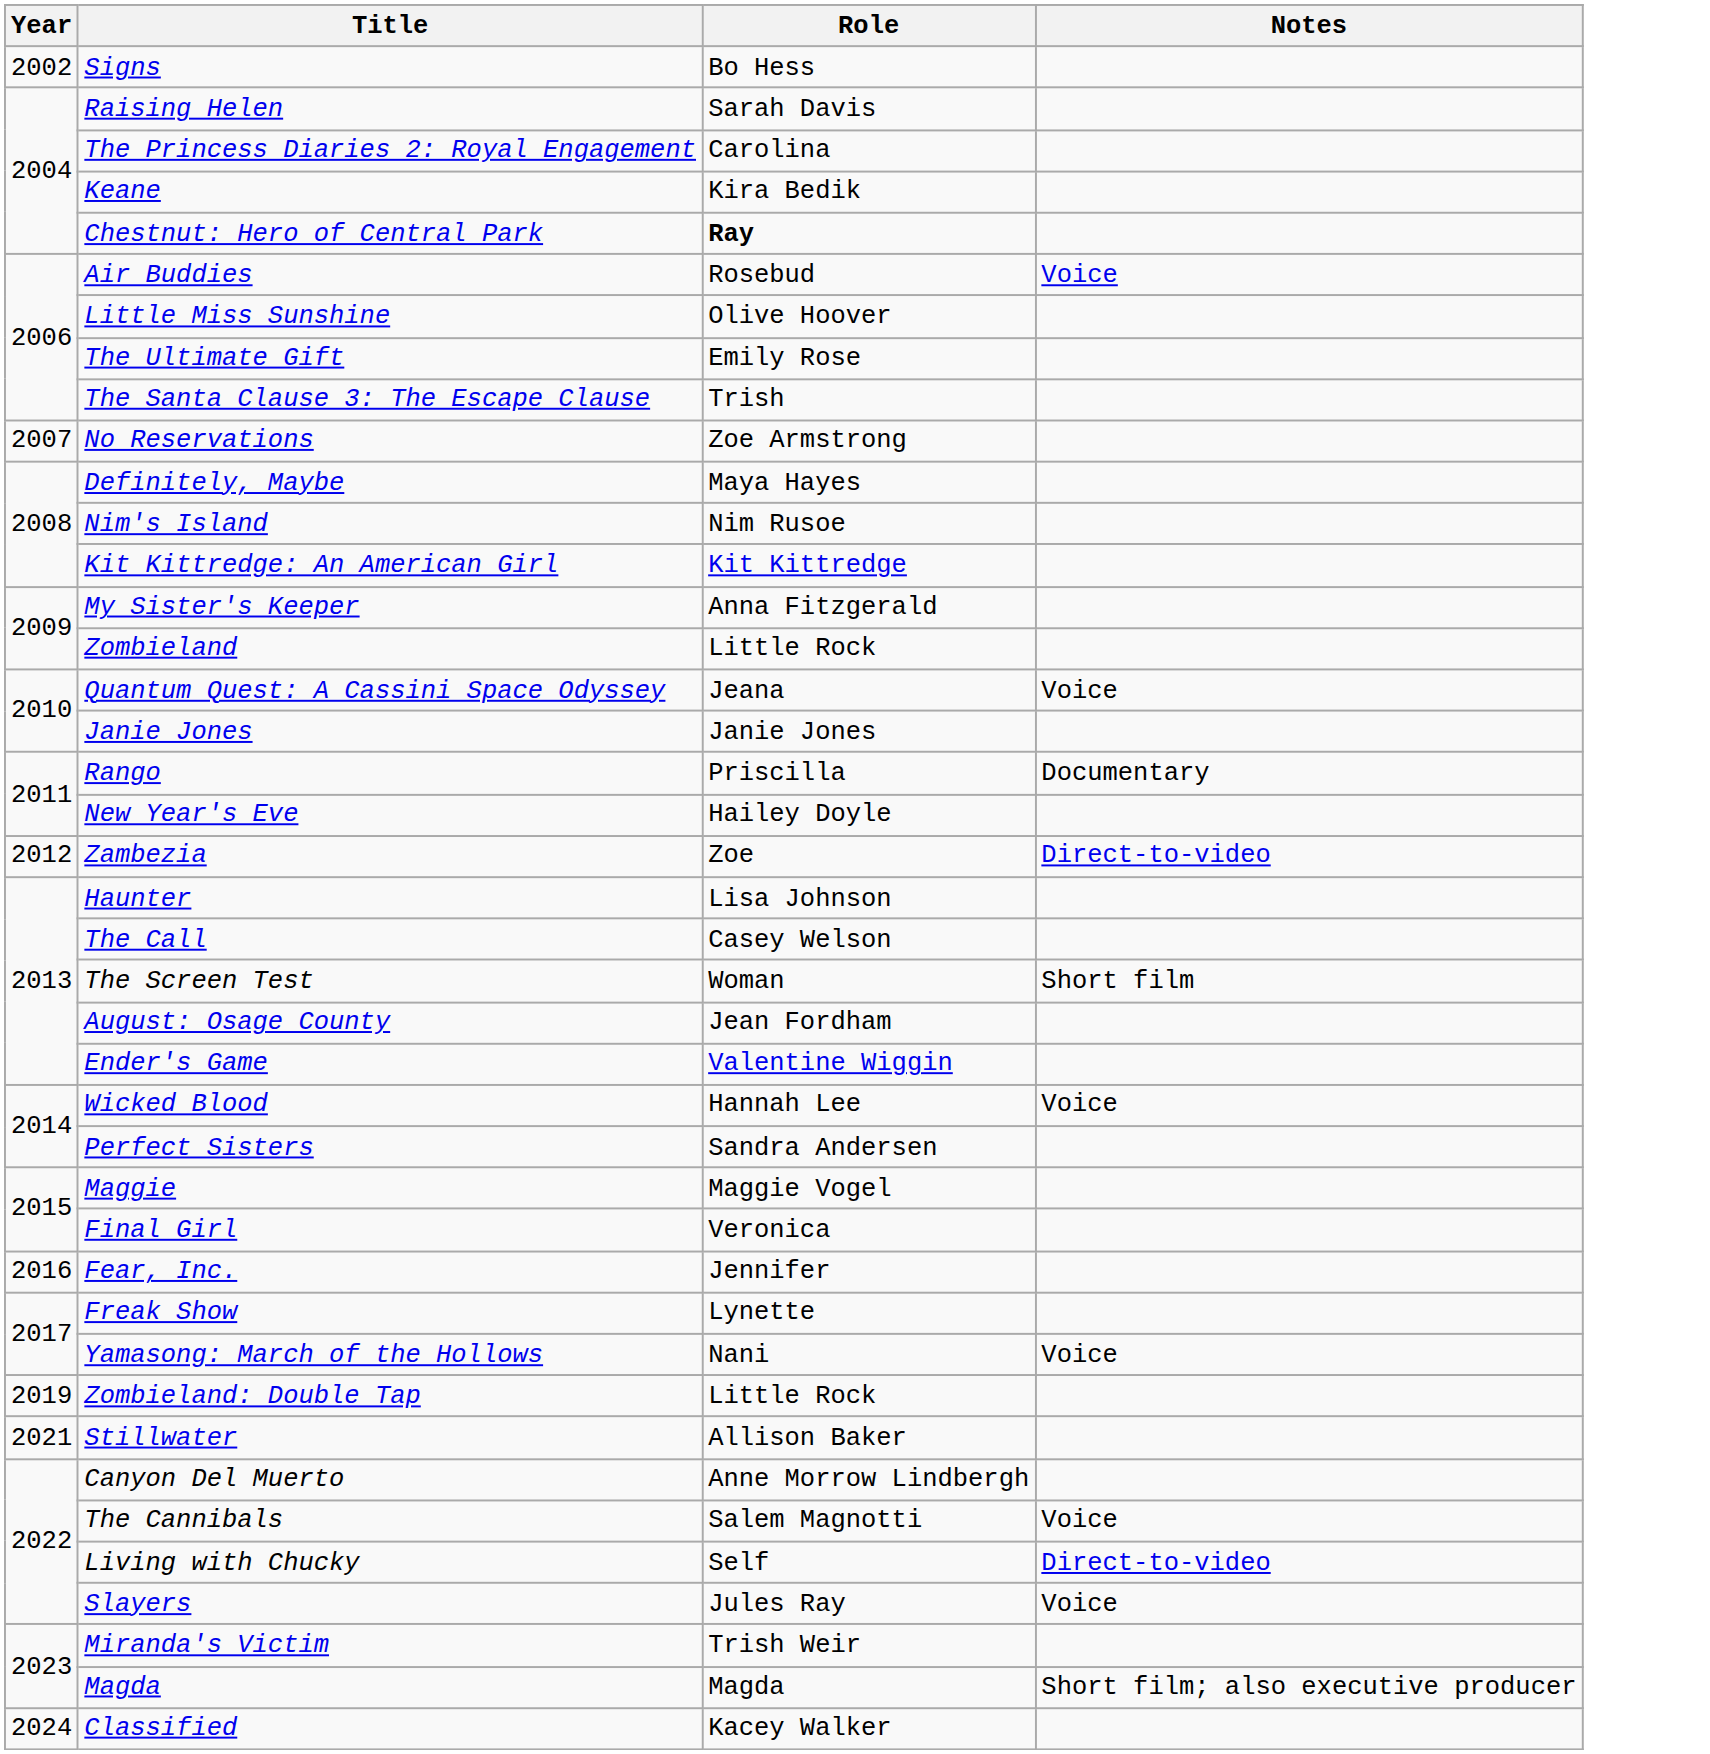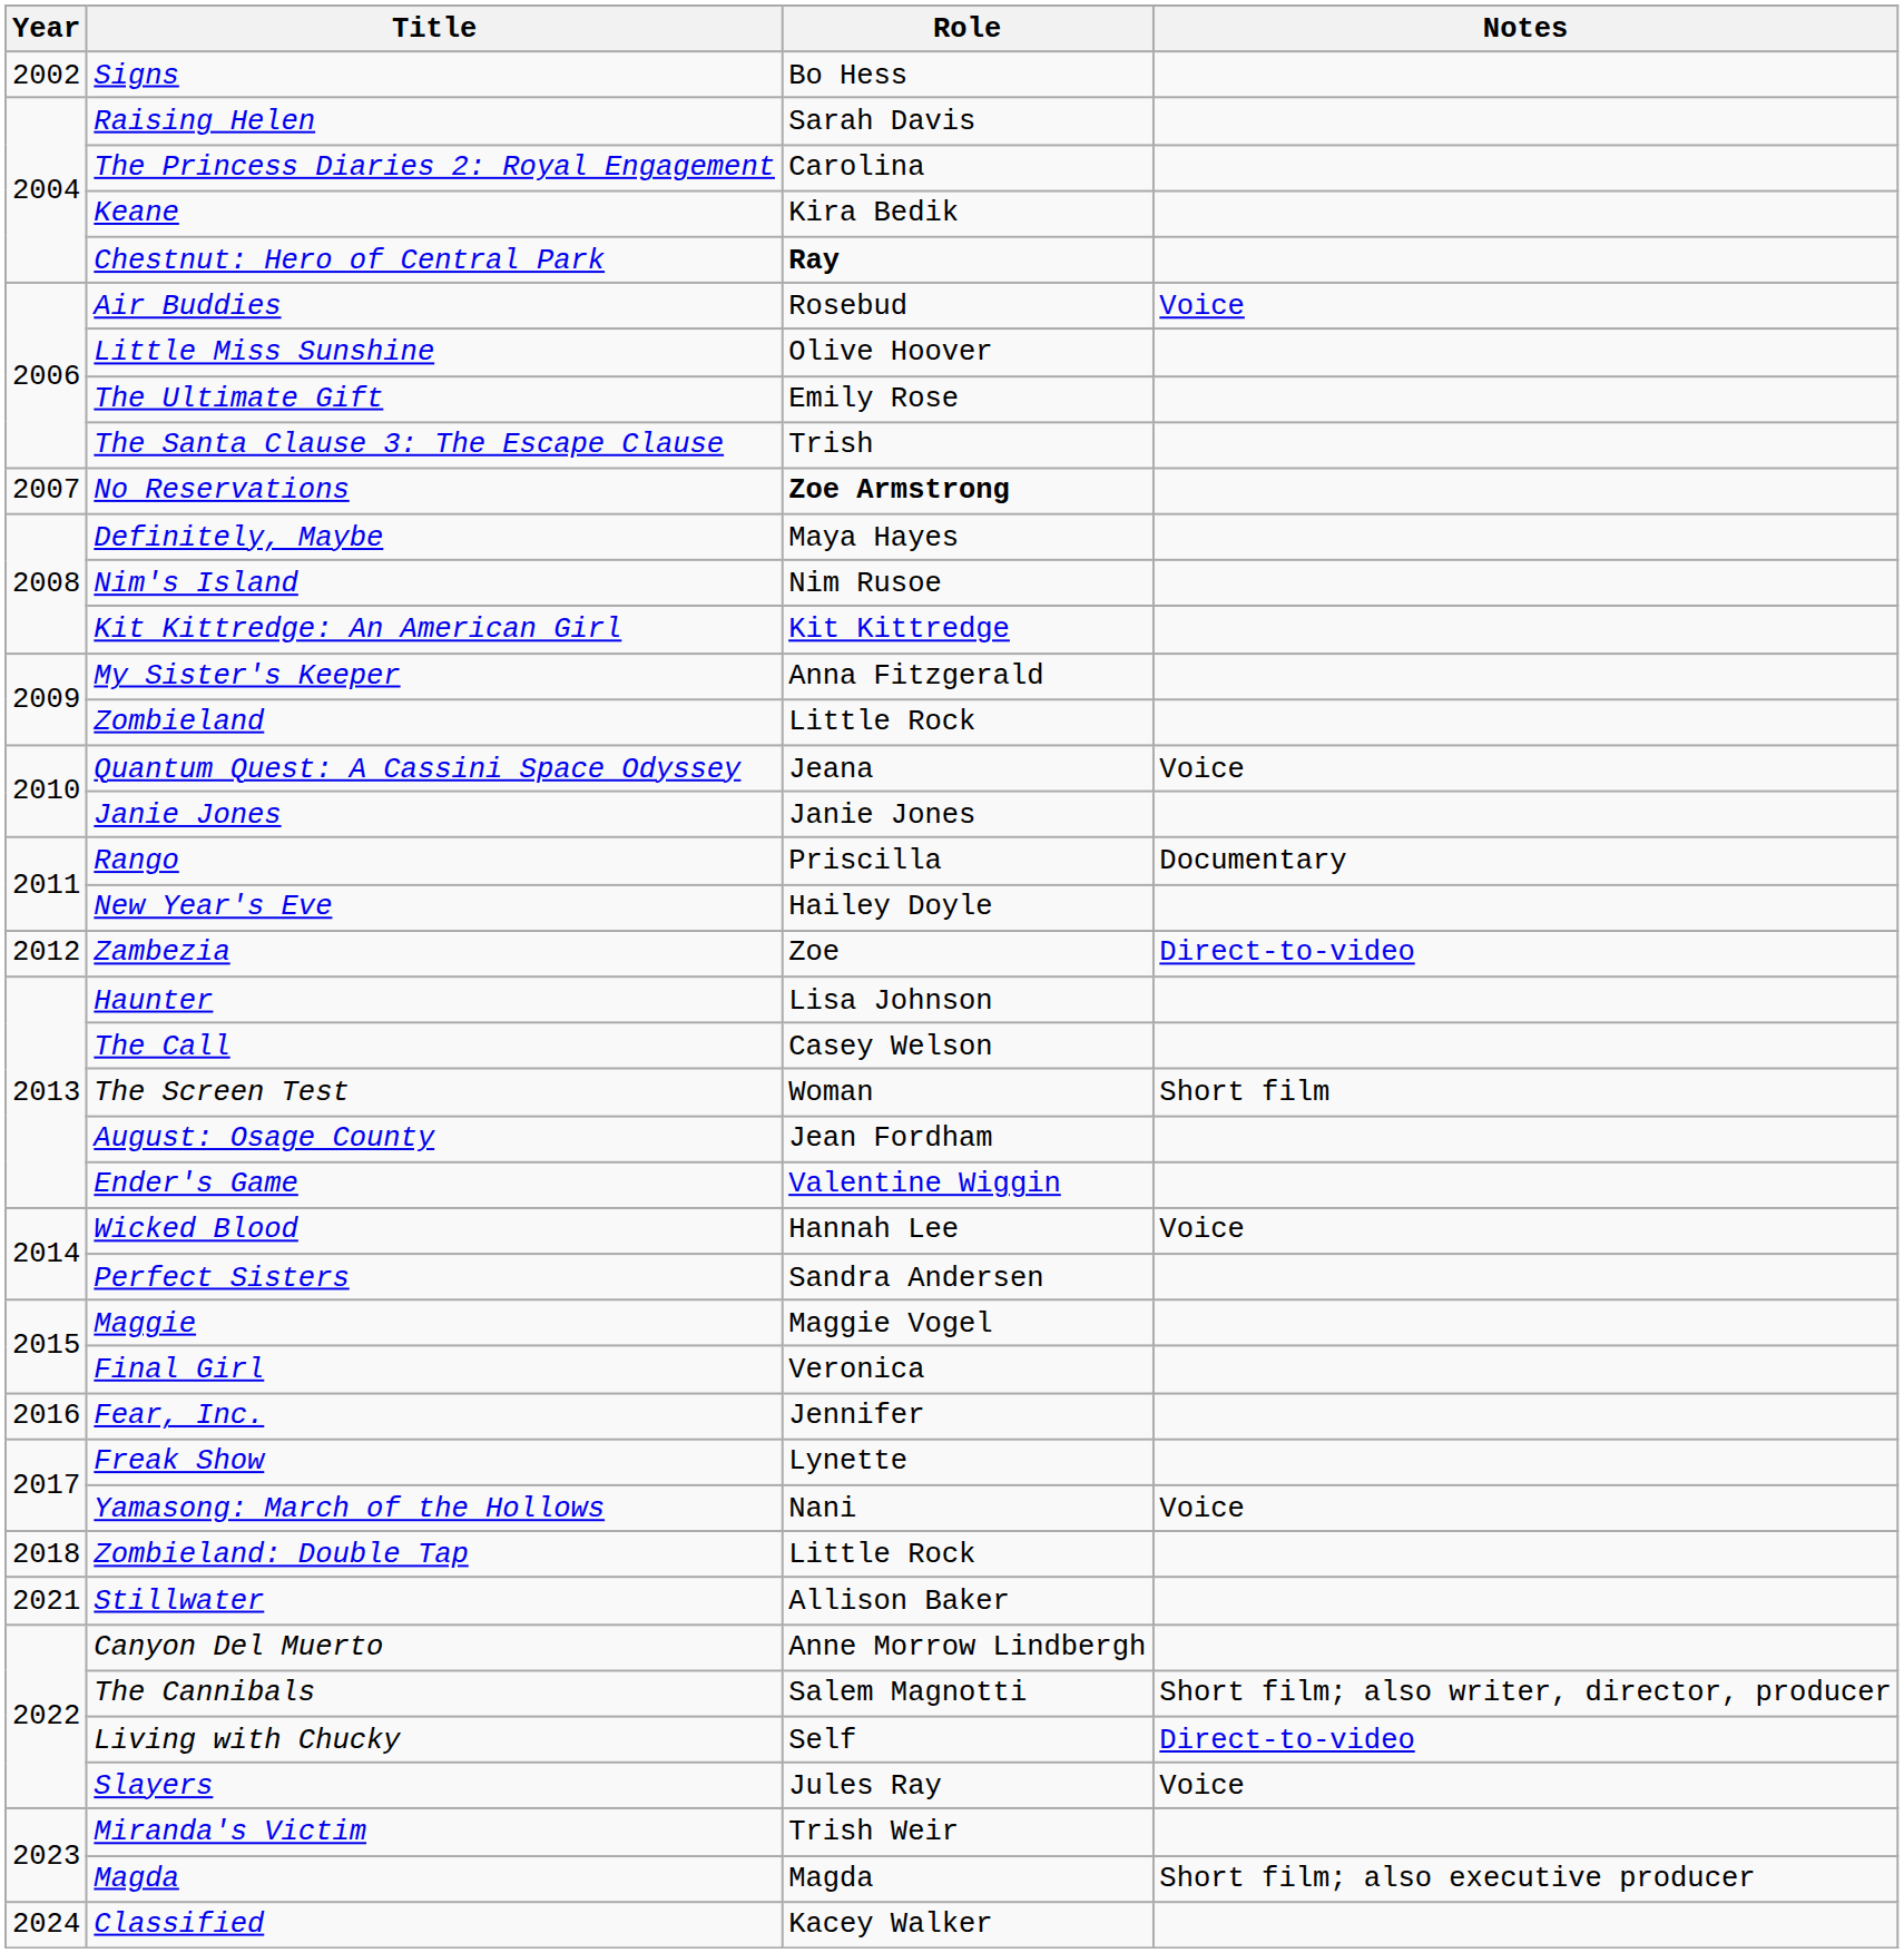 <table class="wikitable sortable">
 <tr>
 <th>Year</th>
 <th>Title</th>
 <th>Role</th>
 <th class=unsortable>Notes</th>
 </tr>
 <tr>
 <td>2002</td>
 <td><em><a href='#'>Signs</a></em></td>
 <td>Bo Hess</td>
 <td></td>
 </tr>
 <tr>
 <td rowspan="4">2004</td>
 <td><em><a href='#'>Raising Helen</a></em></td>
 <td>Sarah Davis</td>
 <td></td>
 </tr>
 <tr>
 <td><em><a href='#'>The Princess Diaries 2: Royal Engagement</a></em></td>
 <td>Carolina</td>
 <td></td>
 </tr>
 <tr>
 <td><em><a href='#'>Keane</a></em></td>
 <td>Kira Bedik</td>
 <td></td>
 </tr>
 <tr>
 <td><em><a href='#'>Chestnut: Hero of Central Park</a></em></td>
 <td><strong>Ray</strong></td>
 <td></td>
 </tr>
 <tr>
 <td rowspan="4">2006</td>
 <td><em><a href='#'>Air Buddies</a></em></td>
 <td>Rosebud</td>
 <td><a href='#'>Voice</a></td>
 </tr>
 <tr>
 <td><em><a href='#'>Little Miss Sunshine</a></em></td>
 <td>Olive Hoover</td>
 <td></td>
 </tr>
 <tr>
 <td><em><a href='#'>The Ultimate Gift</a></em></td>
 <td>Emily Rose</td>
 <td></td>
 </tr>
 <tr>
 <td><em><a href='#'>The Santa Clause 3: The Escape Clause</a></em></td>
 <td>Trish</td>
 <td></td>
 </tr>
 <tr>
 <td>2007</td>
 <td><em><a href='#'>No Reservations</a></em></td>
-<td>Zoe Armstrong</td>
+<td><strong>Zoe Armstrong</strong></td>
 <td></td>
 </tr>
 <tr>
 <td rowspan="3">2008</td>
 <td><em><a href='#'>Definitely, Maybe</a></em></td>
 <td>Maya Hayes</td>
 <td></td>
 </tr>
 <tr>
 <td><em><a href='#'>Nim's Island</a></em></td>
 <td>Nim Rusoe</td>
 <td></td>
 </tr>
 <tr>
 <td><em><a href='#'>Kit Kittredge: An American Girl</a></em></td>
 <td><a href='#'>Kit Kittredge</a></td>
 <td></td>
 </tr>
 <tr>
 <td rowspan="2">2009</td>
 <td><em><a href='#'>My Sister's Keeper</a></em></td>
 <td>Anna Fitzgerald</td>
 <td></td>
 </tr>
 <tr>
 <td><em><a href='#'>Zombieland</a></em></td>
 <td>Little Rock</td>
 <td></td>
 </tr>
 <tr>
 <td rowspan="2">2010</td>
 <td><em><a href='#'>Quantum Quest: A Cassini Space Odyssey</a></em></td>
 <td>Jeana</td>
 <td>Voice</td>
 </tr>
 <tr>
 <td><em><a href='#'>Janie Jones</a></em></td>
 <td>Janie Jones</td>
 <td></td>
 </tr>
 <tr>
 <td rowspan="2">2011</td>
 <td><em><a href='#'>Rango</a></em></td>
 <td>Priscilla</td>
 <td>Documentary</td>
 </tr>
 <tr>
 <td><em><a href='#'>New Year's Eve</a></em></td>
 <td>Hailey Doyle</td>
 <td></td>
 </tr>
 <tr>
 <td>2012</td>
 <td><em><a href='#'>Zambezia</a></em></td>
 <td>Zoe</td>
 <td><a href='#'>Direct-to-video</a></td>
 </tr>
 <tr>
 <td rowspan="5">2013</td>
 <td><em><a href='#'>Haunter</a></em></td>
 <td>Lisa Johnson</td>
 <td></td>
 </tr>
 <tr>
 <td><em><a href='#'>The Call</a></em></td>
 <td>Casey Welson</td>
 <td></td>
 </tr>
 <tr>
 <td><em>The Screen Test</em></td>
 <td>Woman</td>
 <td>Short film</td>
 </tr>
 <tr>
 <td><em><a href='#'>August: Osage County</a></em></td>
 <td>Jean Fordham</td>
 <td></td>
 </tr>
 <tr>
 <td><em><a href='#'>Ender's Game</a></em></td>
 <td><a href='#'>Valentine Wiggin</a></td>
 <td></td>
 </tr>
 <tr>
 <td rowspan="2">2014</td>
 <td><em><a href='#'>Wicked Blood</a></em></td>
 <td>Hannah Lee</td>
 <td>Voice</td>
 </tr>
 <tr>
 <td><em><a href='#'>Perfect Sisters</a></em></td>
 <td>Sandra Andersen</td>
 <td></td>
 </tr>
 <tr>
 <td rowspan="2">2015</td>
 <td><em><a href='#'>Maggie</a></em></td>
 <td>Maggie Vogel</td>
 <td></td>
 </tr>
 <tr>
 <td><em><a href='#'>Final Girl</a></em></td>
 <td>Veronica</td>
 <td></td>
 </tr>
 <tr>
 <td>2016</td>
 <td><em><a href='#'>Fear, Inc.</a></em></td>
 <td>Jennifer</td>
 <td></td>
 </tr>
 <tr>
 <td rowspan="2">2017</td>
 <td><em><a href='#'>Freak Show</a></em></td>
 <td>Lynette</td>
 <td></td>
 </tr>
 <tr>
 <td><em><a href='#'>Yamasong: March of the Hollows</a></em></td>
 <td>Nani</td>
 <td>Voice</td>
 </tr>
 <tr>
-<td>2019</td>
+<td>2018</td>
 <td><em><a href='#'>Zombieland: Double Tap</a></em></td>
 <td>Little Rock</td>
 <td></td>
 </tr>
 <tr>
 <td>2021</td>
 <td><em><a href='#'>Stillwater</a></em></td>
 <td>Allison Baker</td>
 <td></td>
 </tr>
 <tr>
 <td rowspan="4">2022</td>
 <td><em>Canyon Del Muerto</em></td>
 <td>Anne Morrow Lindbergh</td>
 <td></td>
 </tr>
 <tr>
 <td><em>The Cannibals</em></td>
 <td>Salem Magnotti</td>
-<td>Voice</td>
+<td>Short film; also writer, director, producer</td>
 </tr>
 <tr>
 <td><em>Living with Chucky</em></td>
 <td>Self</td>
 <td><a href='#'>Direct-to-video</a></td>
 </tr>
 <tr>
 <td><em><a href='#'>Slayers</a></em></td>
 <td>Jules Ray</td>
 <td>Voice</td>
 </tr>
 <tr>
 <td rowspan="2">2023</td>
 <td><em><a href='#'>Miranda's Victim</a></em></td>
 <td>Trish Weir</td>
 <td></td>
 </tr>
 <tr>
 <td><em><a href='#'>Magda</a></em></td>
 <td>Magda</td>
 <td>Short film; also executive producer</td>
 </tr>
 <tr>
 <td>2024</td>
 <td><em><a href='#'>Classified</a></em></td>
 <td>Kacey Walker</td>
 <td></td>
 </tr>
 </table>
